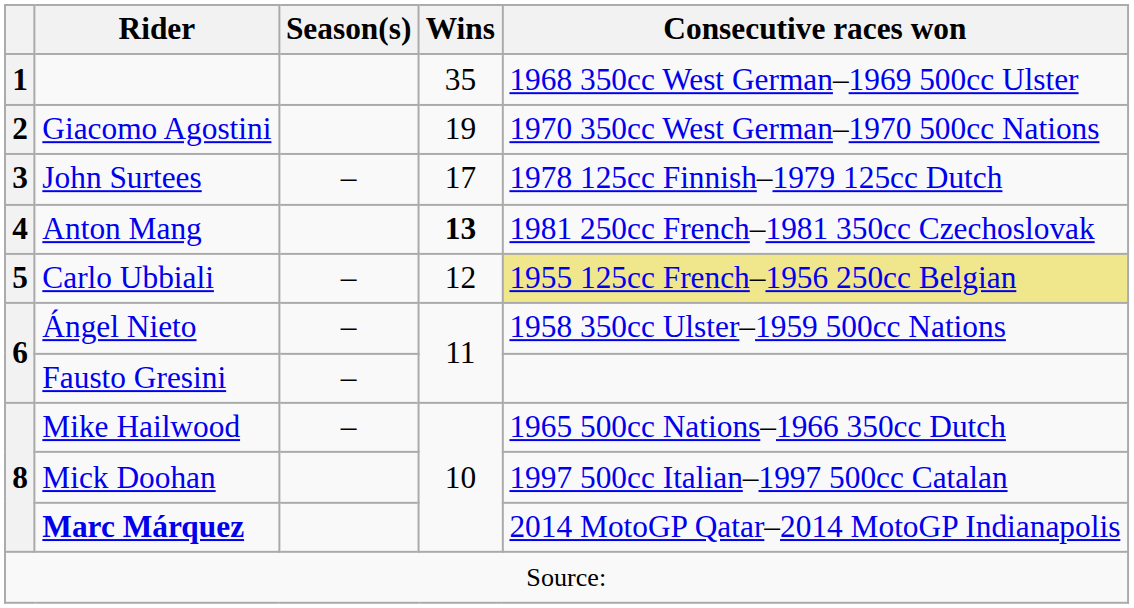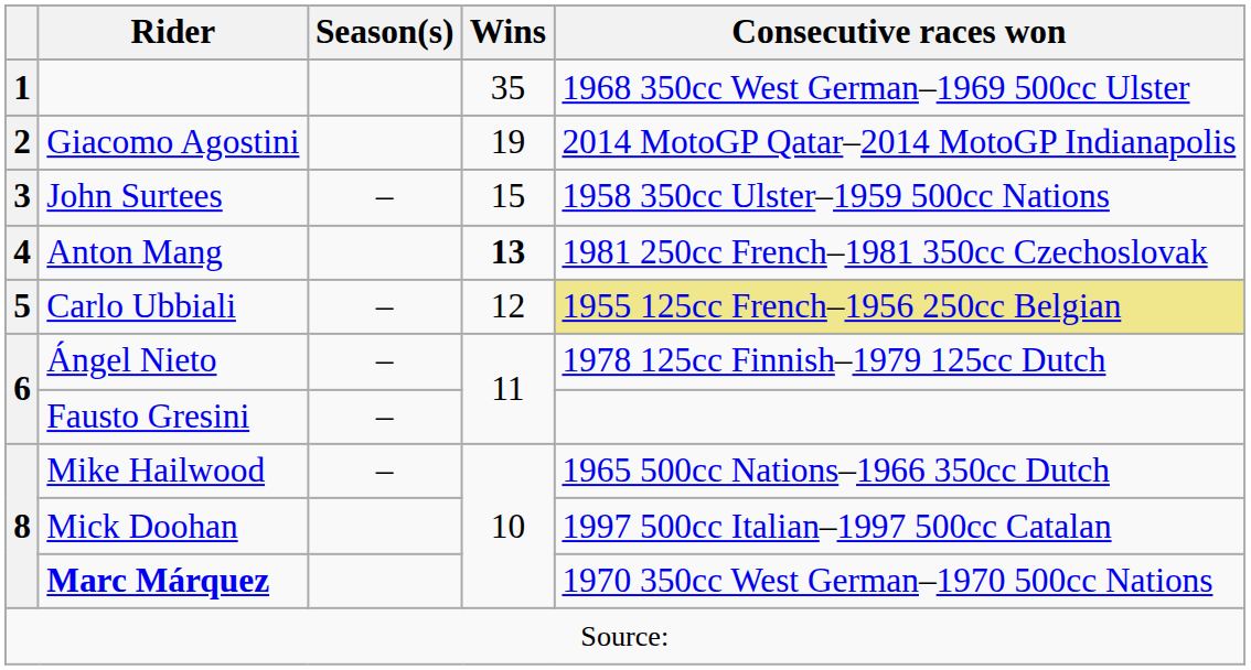 <table class="wikitable" style="text-align:center">
 <tr>
 <th></th>
 <th>Rider</th>
 <th>Season(s)</th>
 <th>Wins</th>
 <th>Consecutive races won</th>
 </tr>
 <tr>
 <th>1</th>
 <td align=left></td>
 <td></td>
 <td>35</td>
 <td align=left><a href='#'>1968 350cc West German</a>–<a href='#'>1969 500cc Ulster</a></td>
 </tr>
 <tr>
 <th>2</th>
 <td align=left> <a href='#'>Giacomo Agostini</a></td>
 <td></td>
 <td>19</td>
-<td align=left><a href='#'>1970 350cc West German</a>–<a href='#'>1970 500cc Nations</a></td>
+<td align=left><a href='#'>2014 MotoGP Qatar</a>–<a href='#'>2014 MotoGP Indianapolis</a></td>
 </tr>
 <tr>
 <th>3</th>
 <td align=left> <a href='#'>John Surtees</a></td>
 <td>–</td>
-<td>17</td>
-<td align=left><a href='#'>1978 125cc Finnish</a>–<a href='#'>1979 125cc Dutch</a></td>
+<td>15</td>
+<td align=left><a href='#'>1958 350cc Ulster</a>–<a href='#'>1959 500cc Nations</a></td>
 </tr>
 <tr>
 <th>4</th>
 <td align=left> <a href='#'>Anton Mang</a></td>
 <td></td>
 <td><strong>13</strong></td>
 <td align=left><a href='#'>1981 250cc French</a>–<a href='#'>1981 350cc Czechoslovak</a></td>
 </tr>
 <tr>
 <th>5</th>
 <td align=left> <a href='#'>Carlo Ubbiali</a></td>
 <td>–</td>
 <td>12</td>
 <td align=left style="background: khaki;"><a href='#'>1955 125cc French</a>–<a href='#'>1956 250cc Belgian</a></td>
 </tr>
 <tr>
 <th rowspan=2>6</th>
 <td align=left> <a href='#'>Ángel Nieto</a></td>
 <td>–</td>
 <td rowspan=2>11</td>
-<td align=left><a href='#'>1958 350cc Ulster</a>–<a href='#'>1959 500cc Nations</a></td>
+<td align=left><a href='#'>1978 125cc Finnish</a>–<a href='#'>1979 125cc Dutch</a></td>
 </tr>
 <tr>
 <td align=left> <a href='#'>Fausto Gresini</a></td>
 <td>–</td>
 <td align=left></td>
 </tr>
 <tr>
 <th rowspan=3>8</th>
 <td align=left> <a href='#'>Mike Hailwood</a></td>
 <td>–</td>
 <td rowspan=3>10</td>
 <td align=left><a href='#'>1965 500cc Nations</a>–<a href='#'>1966 350cc Dutch</a></td>
 </tr>
 <tr>
 <td align=left> <a href='#'>Mick Doohan</a></td>
 <td></td>
 <td align=left><a href='#'>1997 500cc Italian</a>–<a href='#'>1997 500cc Catalan</a></td>
 </tr>
 <tr>
 <td align=left> <strong><a href='#'>Marc Márquez</a></strong></td>
 <td></td>
-<td align=left><a href='#'>2014 MotoGP Qatar</a>–<a href='#'>2014 MotoGP Indianapolis</a></td>
+<td align=left><a href='#'>1970 350cc West German</a>–<a href='#'>1970 500cc Nations</a></td>
 </tr>
 <tr>
 <td colspan=5><small>Source:</small></td>
 </tr>
 </table>
